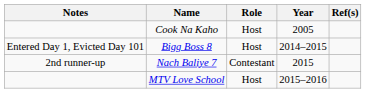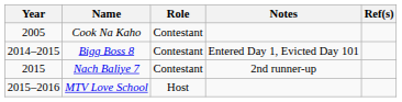 <table class="wikitable" style="text-align:center;">
 <tr>
-<th>Notes</th>
+<th>Year</th>
 <th>Name</th>
 <th>Role</th>
-<th>Year</th>
+<th>Notes</th>
 <th>Ref(s)</th>
 </tr>
 <tr>
+<td>2005</td>
+<td><em>Cook Na Kaho</em></td>
+<td>Contestant</td>
 <td></td>
-<td><em>Cook Na Kaho</em></td>
-<td>Host</td>
-<td>2005</td>
 <td style="text-align:center;"></td>
 </tr>
 <tr>
+<td>2014–2015</td>
+<td><em><a href='#'>Bigg Boss 8</a></em></td>
+<td>Contestant</td>
 <td>Entered Day 1, Evicted Day 101</td>
-<td><em><a href='#'>Bigg Boss 8</a></em></td>
-<td>Host</td>
-<td>2014–2015</td>
 <td style="text-align:center;"></td>
 </tr>
 <tr>
-<td>2nd runner-up</td>
+<td>2015</td>
 <td><em><a href='#'>Nach Baliye 7</a></em></td>
 <td>Contestant</td>
-<td>2015</td>
+<td>2nd runner-up</td>
 <td style="text-align:center;"></td>
 </tr>
 <tr>
-<td></td>
+<td>2015–2016</td>
 <td><em><a href='#'>MTV Love School</a></em></td>
 <td>Host</td>
-<td>2015–2016</td>
+<td></td>
 <td style="text-align:center;"></td>
 </tr>
 </table>
